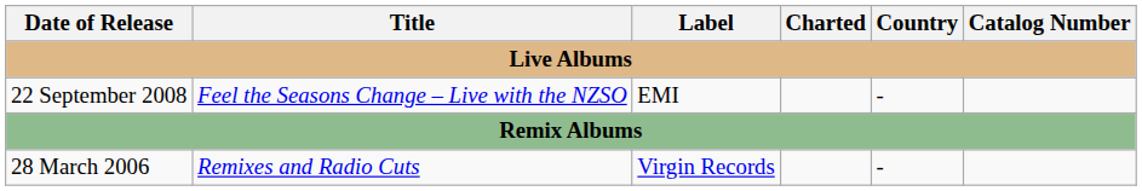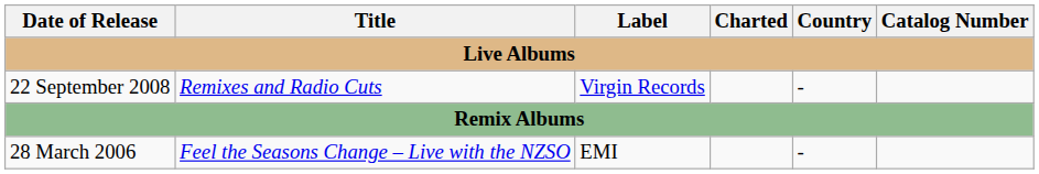 <table class="wikitable">
 <tr>
 <th style="text-align:center; vertical-align:top;">Date of Release</th>
 <th style="text-align:center; vertical-align:top;">Title</th>
 <th style="text-align:center; vertical-align:top;">Label</th>
 <th style="text-align:center; vertical-align:top;">Charted</th>
 <th style="text-align:center; vertical-align:top;">Country</th>
 <th style="text-align:center; vertical-align:top;">Catalog Number</th>
 </tr>
 <tr style="background:burlywood;">
 <td colspan="7" style="text-align:center;"><strong>Live Albums</strong></td>
 </tr>
 <tr>
 <td>22 September 2008</td>
-<td><em><a href='#'>Feel the Seasons Change – Live with the NZSO</a></em></td>
-<td>EMI</td>
+<td><em><a href='#'>Remixes and Radio Cuts</a></em></td>
+<td><a href='#'>Virgin Records</a></td>
 <td></td>
 <td>-</td>
 <td></td>
 </tr>
 <tr style="background:darkseagreen;">
 <td colspan="7" style="text-align:center;"><strong>Remix Albums</strong></td>
 </tr>
 <tr>
 <td>28 March 2006</td>
-<td><em><a href='#'>Remixes and Radio Cuts</a></em></td>
-<td><a href='#'>Virgin Records</a></td>
+<td><em><a href='#'>Feel the Seasons Change – Live with the NZSO</a></em></td>
+<td>EMI</td>
 <td></td>
 <td>-</td>
 <td></td>
 </tr>
 </table>
